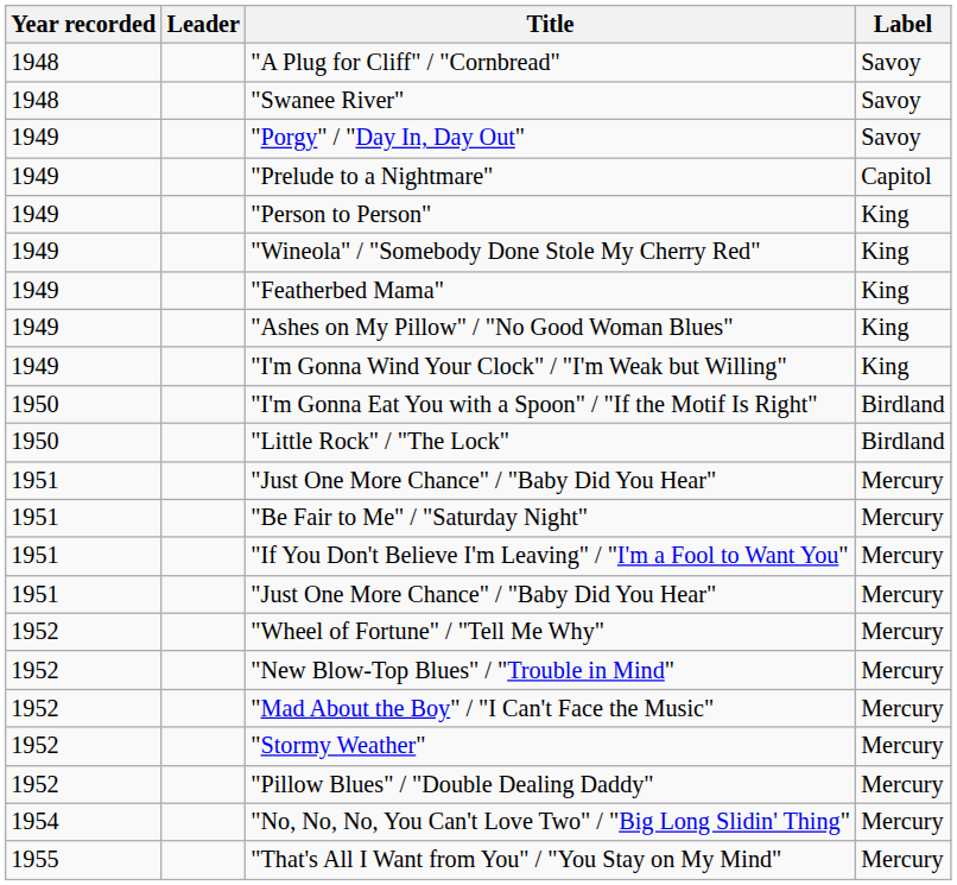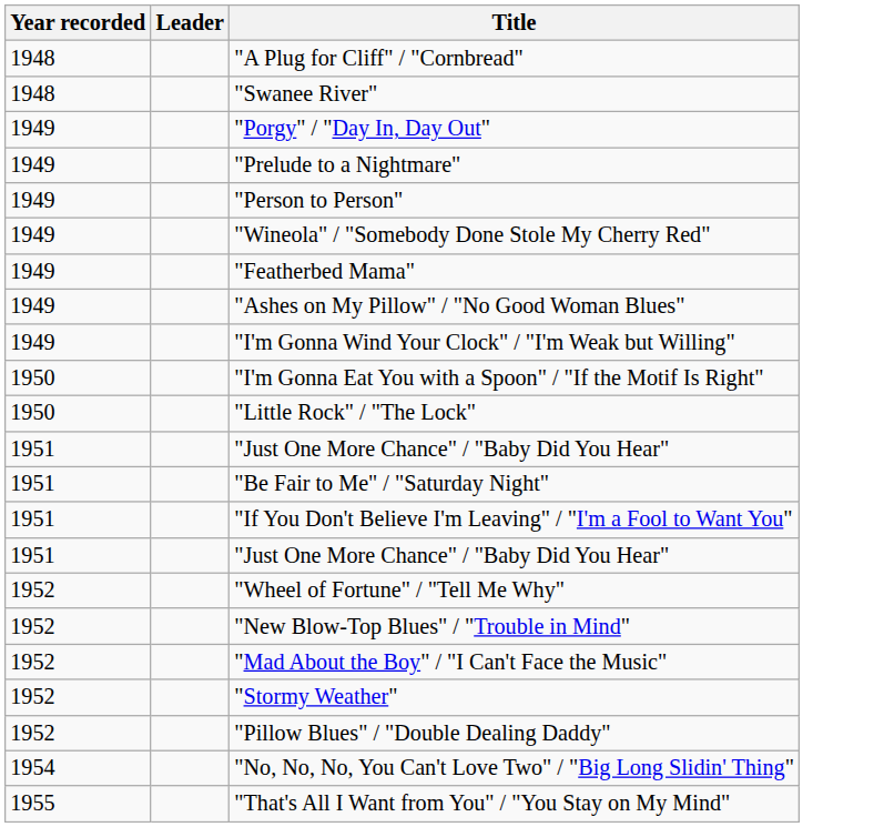 <table class="wikitable sortable">
 <tr>
 <th>Year recorded</th>
 <th>Leader</th>
 <th>Title</th>
-<th>Label</th>
 </tr>
 <tr>
 <td>1948</td>
 <td></td>
 <td>"A Plug for Cliff" / "Cornbread"</td>
-<td>Savoy</td>
 </tr>
 <tr>
 <td>1948</td>
 <td></td>
 <td>"Swanee River"</td>
-<td>Savoy</td>
 </tr>
 <tr>
 <td>1949</td>
 <td></td>
 <td>"<a href='#'>Porgy</a>" / "<a href='#'>Day In, Day Out</a>"</td>
-<td>Savoy</td>
 </tr>
 <tr>
 <td>1949</td>
 <td></td>
 <td>"Prelude to a Nightmare"</td>
-<td>Capitol</td>
 </tr>
 <tr>
 <td>1949</td>
 <td></td>
 <td>"Person to Person"</td>
-<td>King</td>
 </tr>
 <tr>
 <td>1949</td>
 <td></td>
 <td>"Wineola" / "Somebody Done Stole My Cherry Red"</td>
-<td>King</td>
 </tr>
 <tr>
 <td>1949</td>
 <td></td>
 <td>"Featherbed Mama"</td>
-<td>King</td>
 </tr>
 <tr>
 <td>1949</td>
 <td></td>
 <td>"Ashes on My Pillow" / "No Good Woman Blues"</td>
-<td>King</td>
 </tr>
 <tr>
 <td>1949</td>
 <td></td>
 <td>"I'm Gonna Wind Your Clock" / "I'm Weak but Willing"</td>
-<td>King</td>
 </tr>
 <tr>
 <td>1950</td>
 <td></td>
 <td>"I'm Gonna Eat You with a Spoon" / "If the Motif Is Right"</td>
-<td>Birdland</td>
 </tr>
 <tr>
 <td>1950</td>
 <td></td>
 <td>"Little Rock" / "The Lock"</td>
-<td>Birdland</td>
 </tr>
 <tr>
 <td>1951</td>
 <td></td>
 <td>"Just One More Chance" / "Baby Did You Hear"</td>
-<td>Mercury</td>
 </tr>
 <tr>
 <td>1951</td>
 <td></td>
 <td>"Be Fair to Me" / "Saturday Night"</td>
-<td>Mercury</td>
 </tr>
 <tr>
 <td>1951</td>
 <td></td>
 <td>"If You Don't Believe I'm Leaving" / "<a href='#'>I'm a Fool to Want You</a>"</td>
-<td>Mercury</td>
 </tr>
 <tr>
 <td>1951</td>
 <td></td>
 <td>"Just One More Chance" / "Baby Did You Hear"</td>
-<td>Mercury</td>
 </tr>
 <tr>
 <td>1952</td>
 <td></td>
 <td>"Wheel of Fortune" / "Tell Me Why"</td>
-<td>Mercury</td>
 </tr>
 <tr>
 <td>1952</td>
 <td></td>
 <td>"New Blow-Top Blues" / "<a href='#'>Trouble in Mind</a>"</td>
-<td>Mercury</td>
 </tr>
 <tr>
 <td>1952</td>
 <td></td>
 <td>"<a href='#'>Mad About the Boy</a>" / "I Can't Face the Music"</td>
-<td>Mercury</td>
 </tr>
 <tr>
 <td>1952</td>
 <td></td>
 <td>"<a href='#'>Stormy Weather</a>"</td>
-<td>Mercury</td>
 </tr>
 <tr>
 <td>1952</td>
 <td></td>
 <td>"Pillow Blues" / "Double Dealing Daddy"</td>
-<td>Mercury</td>
 </tr>
 <tr>
 <td>1954</td>
 <td></td>
 <td>"No, No, No, You Can't Love Two" / "<a href='#'>Big Long Slidin' Thing</a>"</td>
-<td>Mercury</td>
 </tr>
 <tr>
 <td>1955</td>
 <td></td>
 <td>"That's All I Want from You" / "You Stay on My Mind"</td>
-<td>Mercury</td>
 </tr>
 </table>
